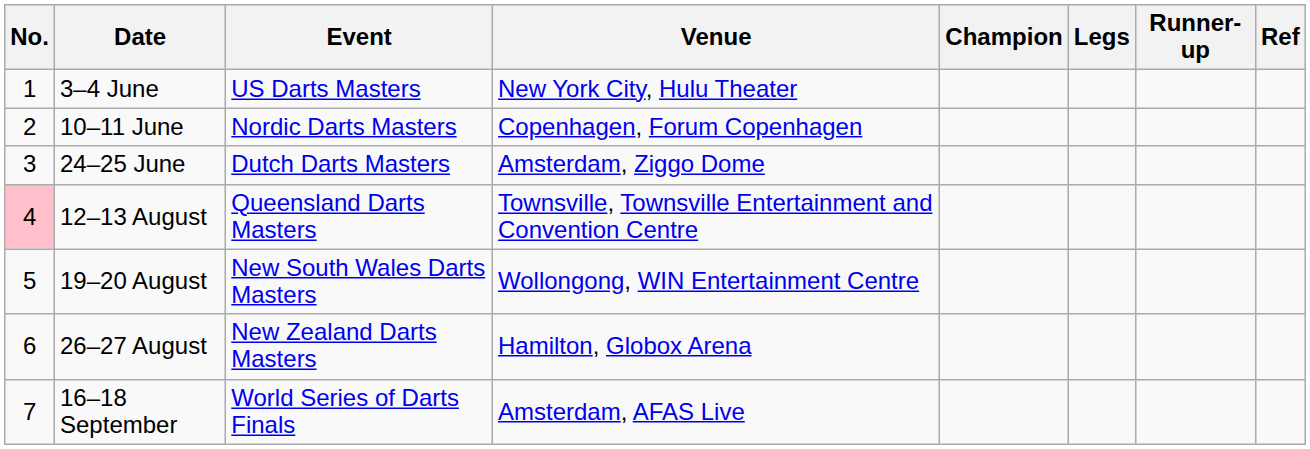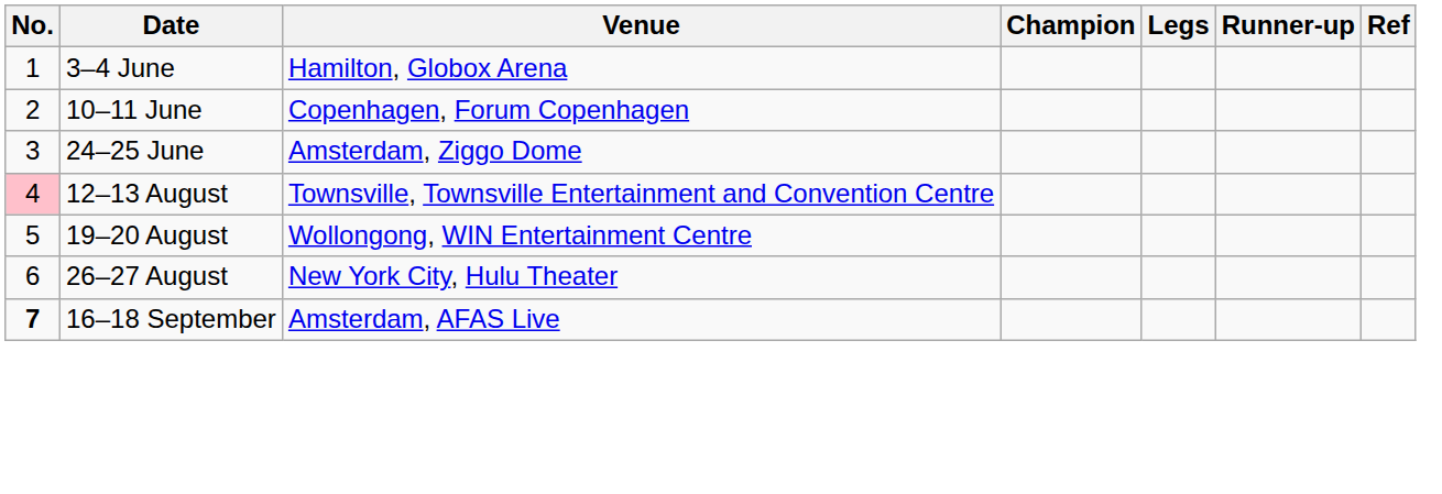 <table class="wikitable">
 <tr>
 <th>No.</th>
 <th>Date</th>
-<th>Event</th>
 <th>Venue</th>
 <th>Champion</th>
 <th>Legs</th>
 <th>Runner-up</th>
 <th>Ref</th>
 </tr>
 <tr>
 <td align=center>1</td>
 <td align=left>3–4 June</td>
-<td><a href='#'>US Darts Masters</a></td>
-<td> <a href='#'>New York City</a>, <a href='#'>Hulu Theater</a></td>
+<td> <a href='#'>Hamilton</a>, <a href='#'>Globox Arena</a></td>
 <td align=right></td>
 <td></td>
 <td></td>
 <td align="center"></td>
 </tr>
 <tr>
 <td align=center>2</td>
 <td align=left>10–11 June</td>
-<td><a href='#'>Nordic Darts Masters</a></td>
 <td> <a href='#'>Copenhagen</a>, <a href='#'>Forum Copenhagen</a></td>
 <td align=right></td>
 <td></td>
 <td></td>
 <td align="center"></td>
 </tr>
 <tr>
 <td align=center>3</td>
 <td align=left>24–25 June</td>
-<td><a href='#'>Dutch Darts Masters</a></td>
 <td> <a href='#'>Amsterdam</a>, <a href='#'>Ziggo Dome</a></td>
 <td align=right></td>
 <td></td>
 <td></td>
 <td align="center"></td>
 </tr>
 <tr>
 <td align=center style="background: pink;">4</td>
 <td align=left>12–13 August</td>
-<td><a href='#'>Queensland Darts Masters</a></td>
 <td> <a href='#'>Townsville</a>, <a href='#'>Townsville Entertainment and Convention Centre</a></td>
 <td align=right></td>
 <td></td>
 <td></td>
 <td align="center"></td>
 </tr>
 <tr>
 <td align=center>5</td>
 <td align=left>19–20 August</td>
-<td><a href='#'>New South Wales Darts Masters</a></td>
 <td> <a href='#'>Wollongong</a>, <a href='#'>WIN Entertainment Centre</a></td>
 <td align=right></td>
 <td></td>
 <td></td>
 <td align="center"></td>
 </tr>
 <tr>
 <td align=center>6</td>
 <td align=left>26–27 August</td>
-<td><a href='#'>New Zealand Darts Masters</a></td>
-<td> <a href='#'>Hamilton</a>, <a href='#'>Globox Arena</a></td>
+<td> <a href='#'>New York City</a>, <a href='#'>Hulu Theater</a></td>
 <td align=right></td>
 <td></td>
 <td></td>
 <td align="center"></td>
 </tr>
 <tr>
-<td align=center>7</td>
+<td align=center><strong>7</strong></td>
 <td align=left>16–18 September</td>
-<td><a href='#'>World Series of Darts Finals</a></td>
 <td> <a href='#'>Amsterdam</a>, <a href='#'>AFAS Live</a></td>
 <td align=right></td>
 <td></td>
 <td></td>
 <td align="center"></td>
 </tr>
 </table>
